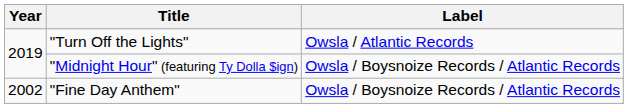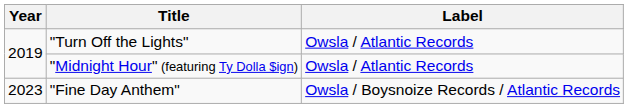 <table class="wikitable plainrowheaders">
 <tr>
 <th>Year</th>
 <th>Title</th>
 <th>Label</th>
 </tr>
 <tr>
 <td rowspan="2">2019</td>
 <td>"Turn Off the Lights"</td>
 <td><a href='#'>Owsla</a> / <a href='#'>Atlantic Records</a></td>
 </tr>
 <tr>
 <td>"<a href='#'>Midnight Hour</a>"<small> (featuring <a href='#'>Ty Dolla $ign</a>)</small></td>
-<td><a href='#'>Owsla</a> / Boysnoize Records / <a href='#'>Atlantic Records</a></td>
+<td><a href='#'>Owsla</a> / <a href='#'>Atlantic Records</a></td>
 </tr>
 <tr>
-<td>2002</td>
+<td>2023</td>
 <td>"Fine Day Anthem"</td>
 <td><a href='#'>Owsla</a> / Boysnoize Records / <a href='#'>Atlantic Records</a></td>
 </tr>
 </table>
